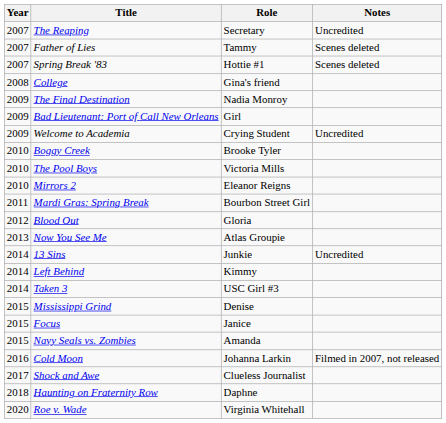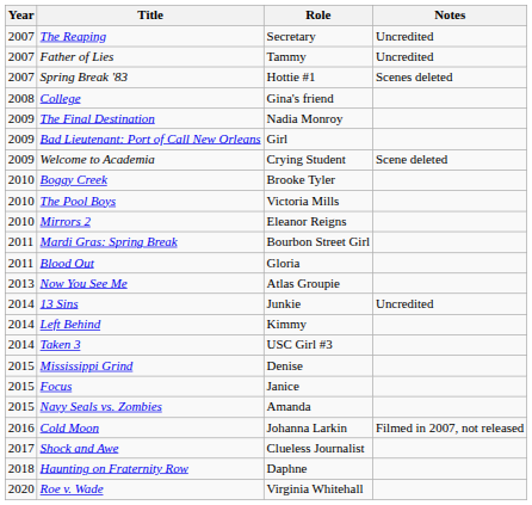 <table class="wikitable sortable">
 <tr>
 <th>Year</th>
 <th>Title</th>
 <th>Role</th>
 <th class="unsortable">Notes</th>
 </tr>
 <tr>
 <td>2007</td>
 <td><em><a href='#'>The Reaping</a></em></td>
 <td>Secretary</td>
 <td>Uncredited</td>
 </tr>
 <tr>
 <td>2007</td>
 <td><em>Father of Lies</em></td>
 <td>Tammy</td>
-<td>Scenes deleted</td>
+<td>Uncredited</td>
 </tr>
 <tr>
 <td>2007</td>
 <td><em>Spring Break '83</em></td>
 <td>Hottie #1</td>
 <td>Scenes deleted</td>
 </tr>
 <tr>
 <td>2008</td>
 <td><em><a href='#'>College</a></em></td>
 <td>Gina's friend</td>
 <td></td>
 </tr>
 <tr>
 <td>2009</td>
 <td><em><a href='#'>The Final Destination</a></em></td>
 <td>Nadia Monroy</td>
 <td></td>
 </tr>
 <tr>
 <td>2009</td>
 <td><em><a href='#'>Bad Lieutenant: Port of Call New Orleans</a></em></td>
 <td>Girl</td>
 <td></td>
 </tr>
 <tr>
 <td>2009</td>
 <td><em>Welcome to Academia</em></td>
 <td>Crying Student</td>
-<td>Uncredited</td>
+<td>Scene deleted</td>
 </tr>
 <tr>
 <td>2010</td>
 <td><em><a href='#'>Boggy Creek</a></em></td>
 <td>Brooke Tyler</td>
 <td></td>
 </tr>
 <tr>
 <td>2010</td>
 <td><em><a href='#'>The Pool Boys</a></em></td>
 <td>Victoria Mills</td>
 <td></td>
 </tr>
 <tr>
 <td>2010</td>
 <td><em><a href='#'>Mirrors 2</a></em></td>
 <td>Eleanor Reigns</td>
 <td></td>
 </tr>
 <tr>
 <td>2011</td>
 <td><em><a href='#'>Mardi Gras: Spring Break</a></em></td>
 <td>Bourbon Street Girl</td>
 <td></td>
 </tr>
 <tr>
-<td>2012</td>
+<td>2011</td>
 <td><em><a href='#'>Blood Out</a></em></td>
 <td>Gloria</td>
 <td></td>
 </tr>
 <tr>
 <td>2013</td>
 <td><em><a href='#'>Now You See Me</a></em></td>
 <td>Atlas Groupie</td>
 <td></td>
 </tr>
 <tr>
 <td>2014</td>
 <td><em><a href='#'>13 Sins</a></em></td>
 <td>Junkie</td>
 <td>Uncredited</td>
 </tr>
 <tr>
 <td>2014</td>
 <td><em><a href='#'>Left Behind</a></em></td>
 <td>Kimmy</td>
 <td></td>
 </tr>
 <tr>
 <td>2014</td>
 <td><em><a href='#'>Taken 3</a></em></td>
 <td>USC Girl #3</td>
 <td></td>
 </tr>
 <tr>
 <td>2015</td>
 <td><em><a href='#'>Mississippi Grind</a></em></td>
 <td>Denise</td>
 <td></td>
 </tr>
 <tr>
 <td>2015</td>
 <td><em><a href='#'>Focus</a></em></td>
 <td>Janice</td>
 <td></td>
 </tr>
 <tr>
 <td>2015</td>
 <td><em><a href='#'>Navy Seals vs. Zombies</a></em></td>
 <td>Amanda</td>
 <td></td>
 </tr>
 <tr>
 <td>2016</td>
 <td><em><a href='#'>Cold Moon</a></em></td>
 <td>Johanna Larkin</td>
 <td>Filmed in 2007, not released</td>
 </tr>
 <tr>
 <td>2017</td>
 <td><em><a href='#'>Shock and Awe</a></em></td>
 <td>Clueless Journalist</td>
 <td></td>
 </tr>
 <tr>
 <td>2018</td>
 <td><em><a href='#'>Haunting on Fraternity Row</a></em></td>
 <td>Daphne</td>
 <td></td>
 </tr>
 <tr>
 <td>2020</td>
 <td><em><a href='#'>Roe v. Wade</a></em></td>
 <td>Virginia Whitehall</td>
 <td></td>
 </tr>
 </table>
